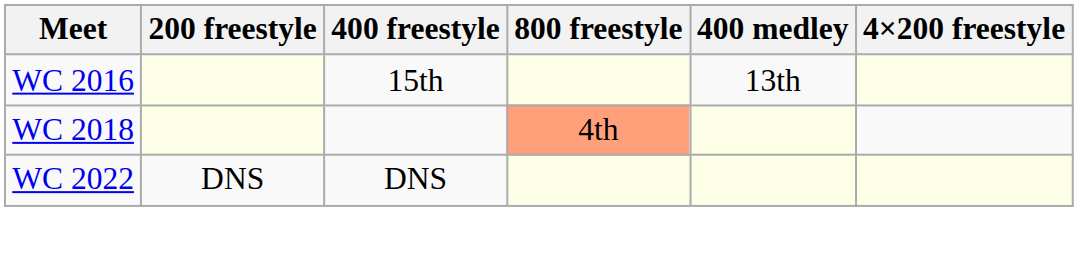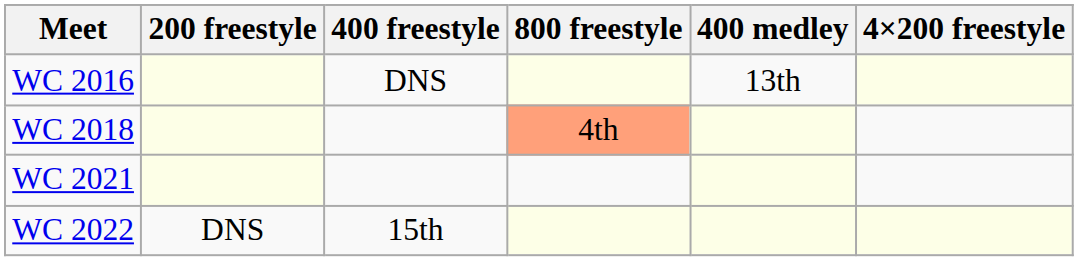 <table class="sortable wikitable">
 <tr>
 <th>Meet</th>
 <th class="unsortable">200 freestyle</th>
 <th class="unsortable">400 freestyle</th>
 <th class="unsortable">800 freestyle</th>
 <th class="unsortable">400 medley</th>
 <th class="unsortable">4×200 freestyle</th>
 </tr>
 <tr>
 <td><a href='#'>WC 2016</a></td>
 <td style="background:#fdffe7"></td>
-<td align="center">15th</td>
+<td align="center">DNS</td>
 <td style="background:#fdffe7"></td>
 <td align="center">13th</td>
 <td style="background:#fdffe7"></td>
 </tr>
 <tr>
 <td><a href='#'>WC 2018</a></td>
 <td style="background:#fdffe7"></td>
 <td align="center"></td>
 <td align="center" style="background: lightsalmon;">4th</td>
 <td style="background:#fdffe7"></td>
 <td align="center"></td>
 </tr>
 <tr>
+<td><a href='#'>WC 2021</a></td>
+<td style="background:#fdffe7"></td>
+<td align="center"></td>
+<td align="center"></td>
+<td style="background:#fdffe7"></td>
+<td align="center"></td>
+</tr>
+<tr>
 <td><a href='#'>WC 2022</a></td>
 <td align="center">DNS</td>
-<td align="center">DNS</td>
+<td align="center">15th</td>
 <td style="background:#fdffe7"></td>
 <td style="background:#fdffe7"></td>
 <td style="background:#fdffe7"></td>
 </tr>
 </table>
